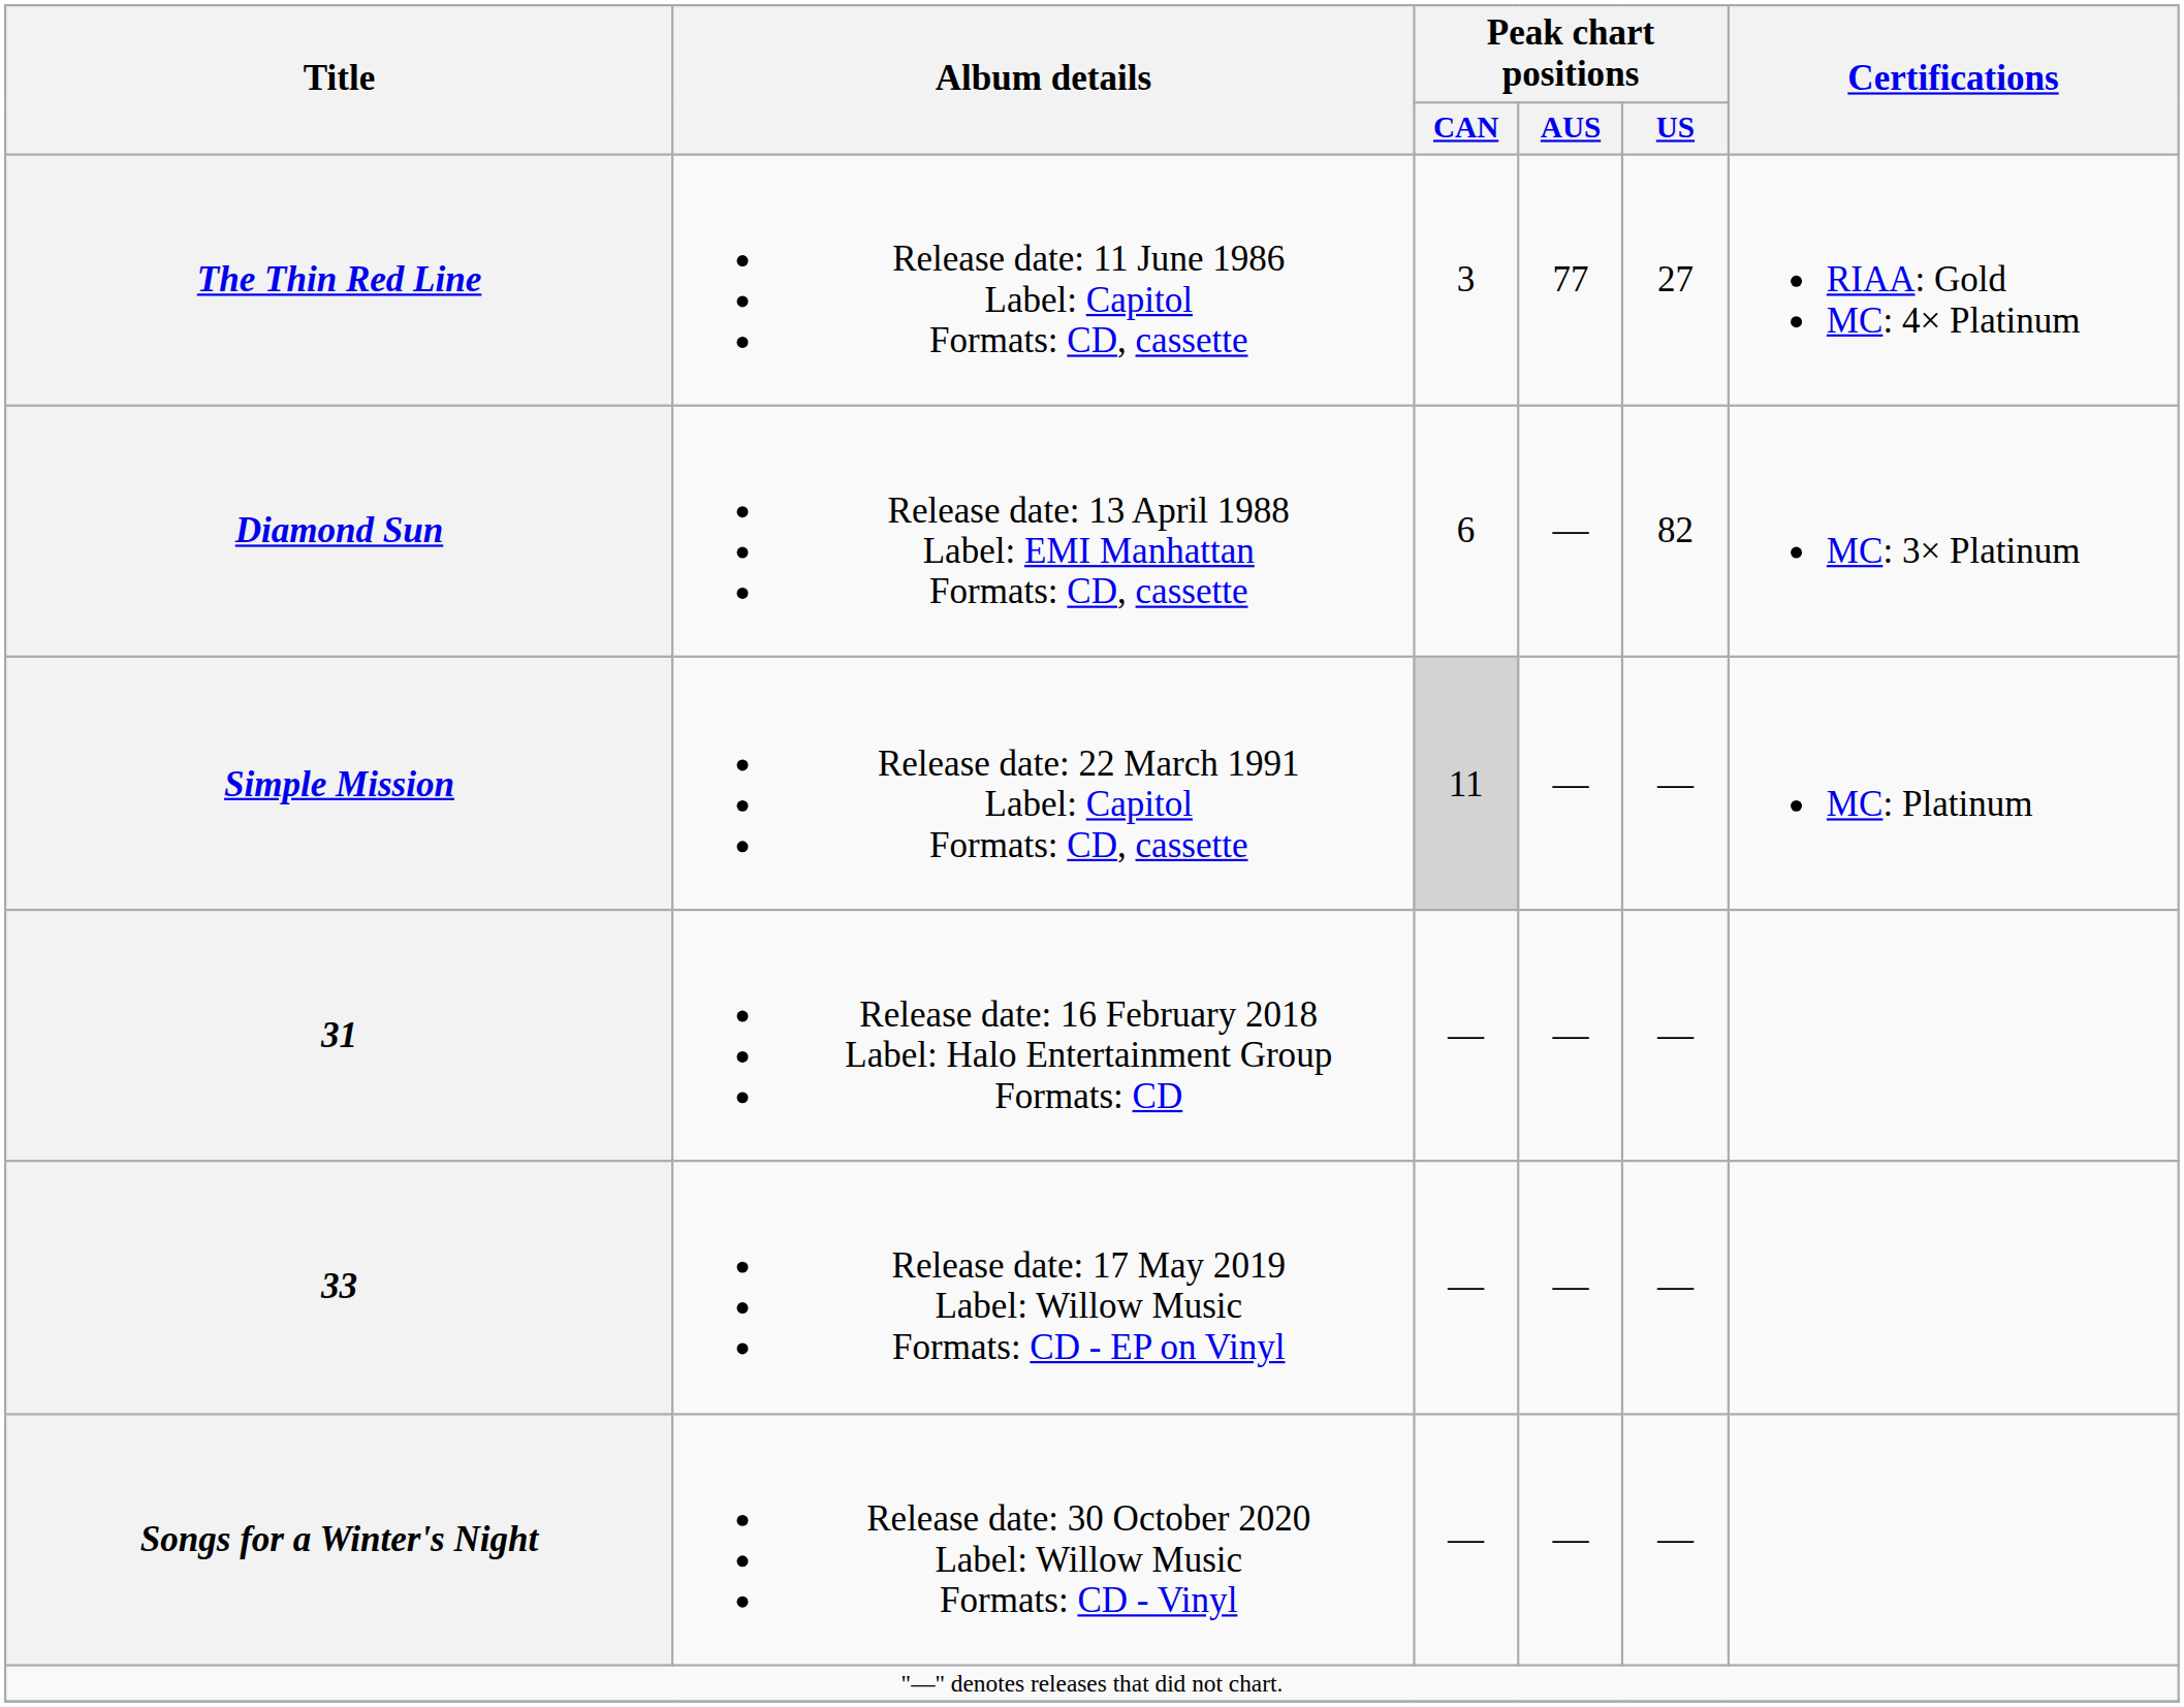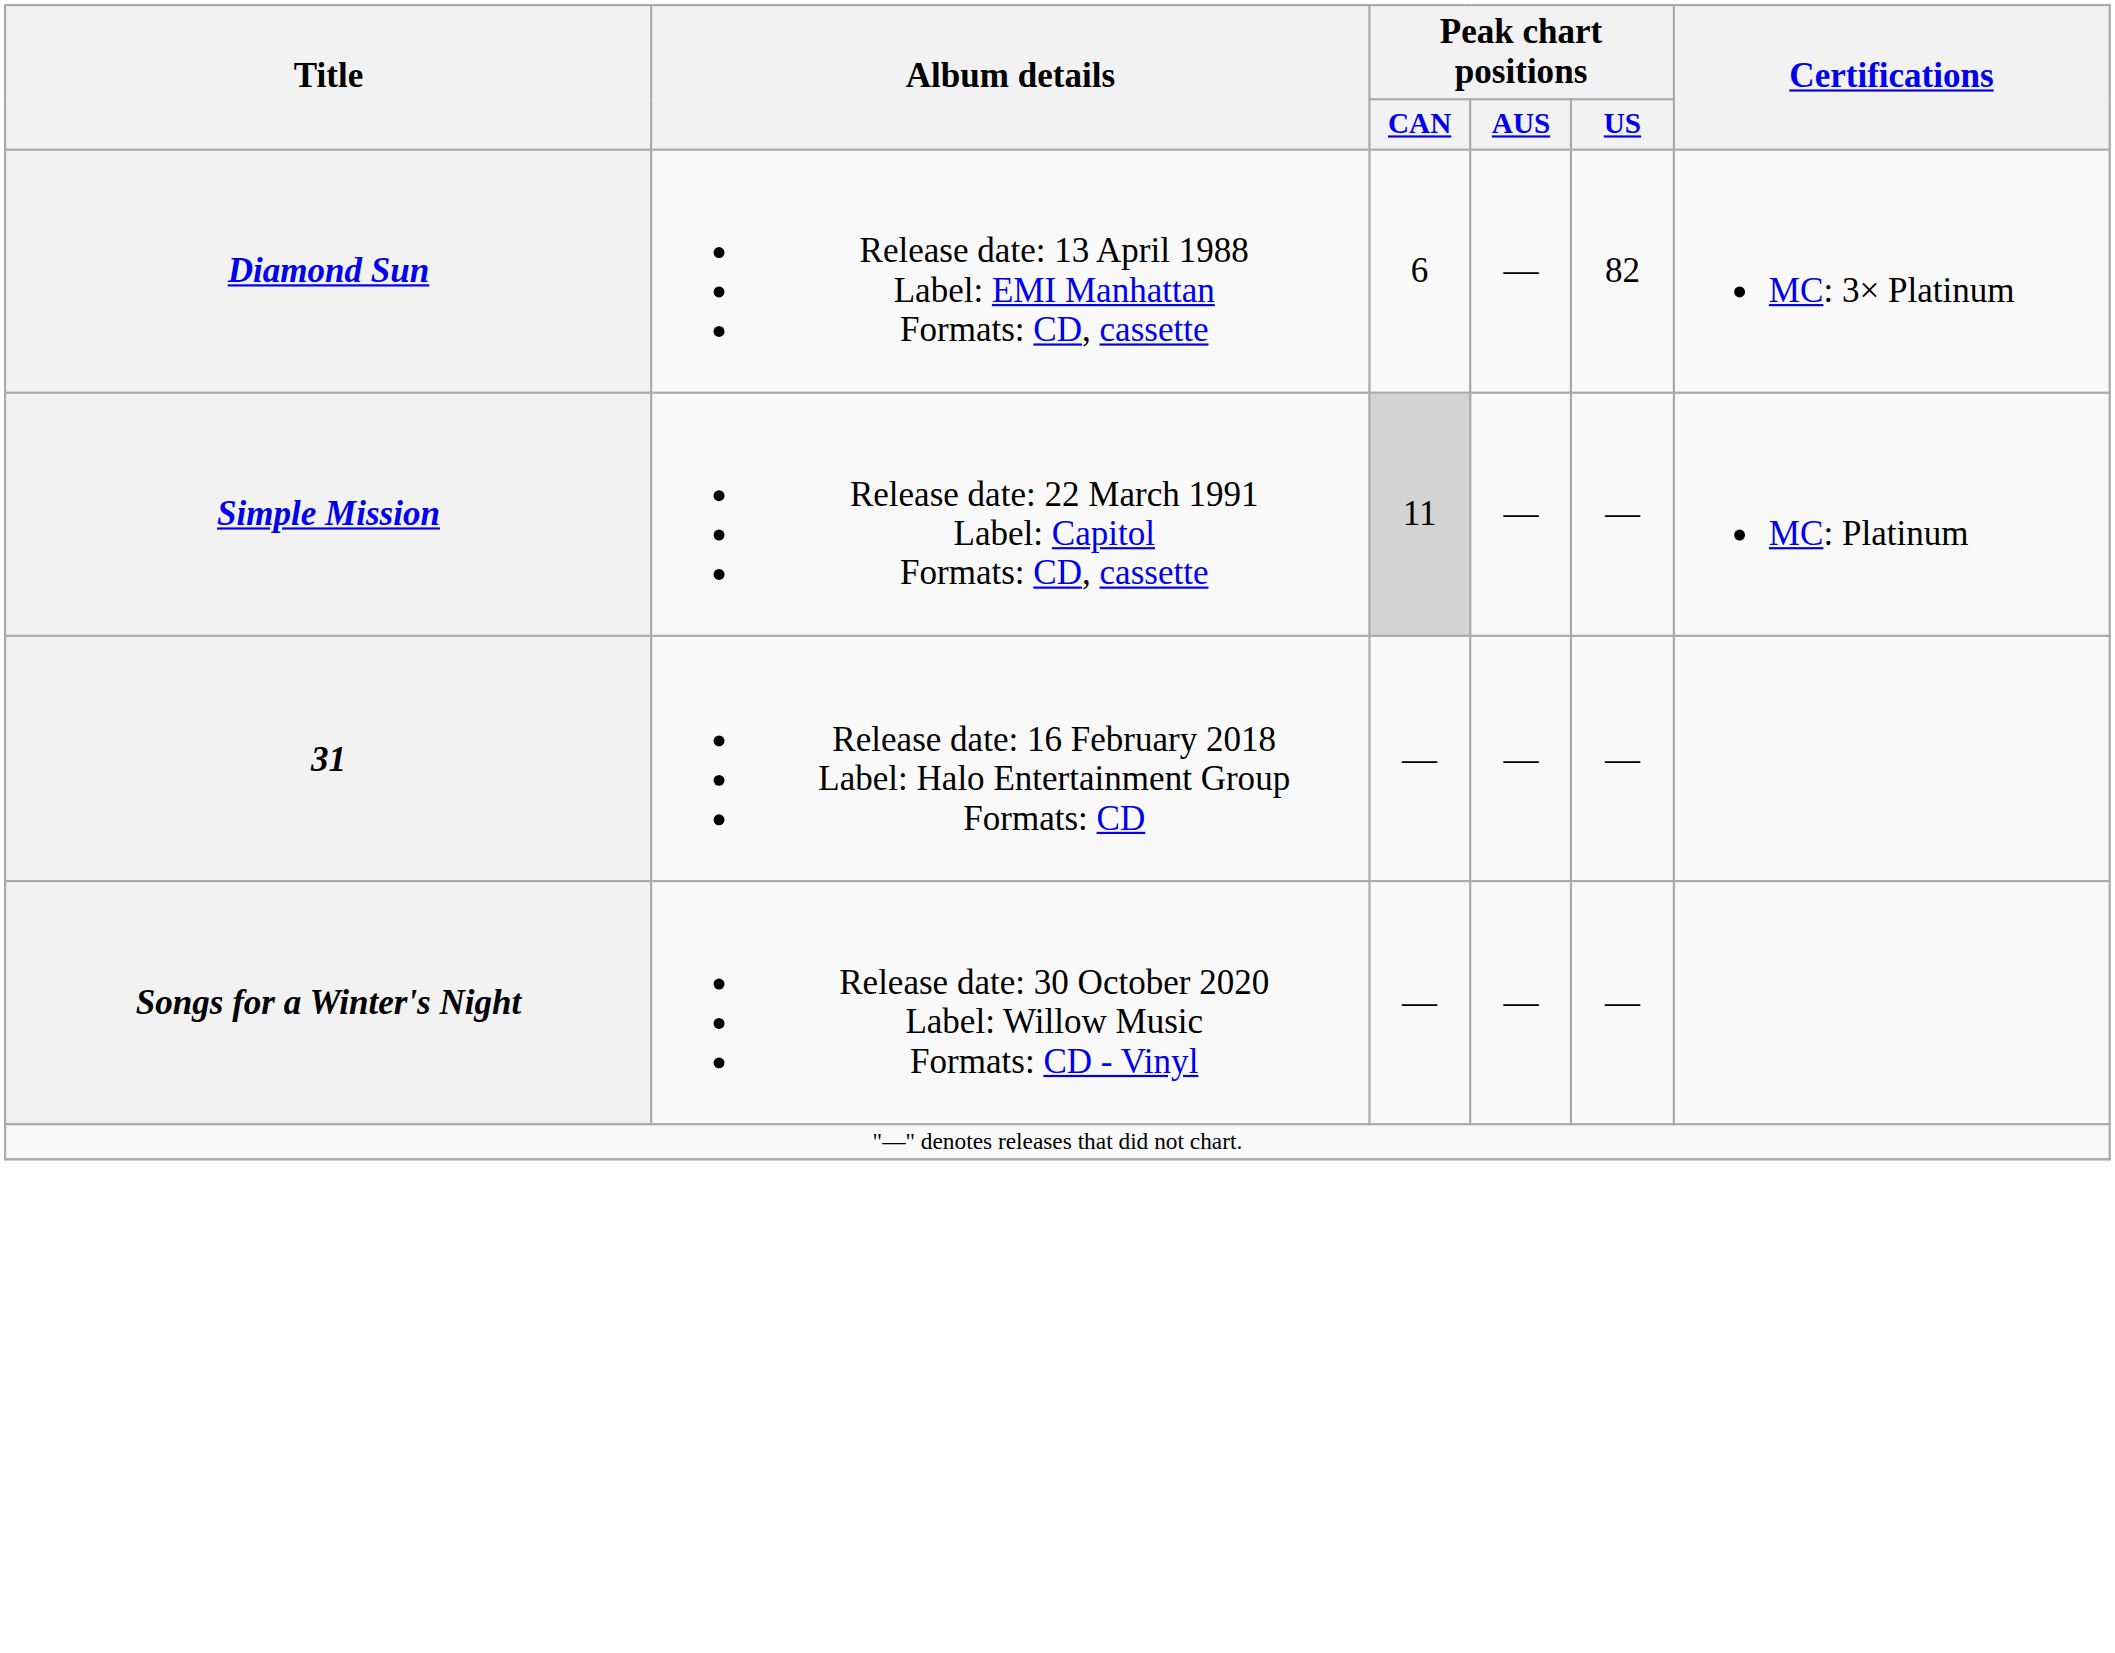 <table class="wikitable plainrowheaders" style="text-align:center;">
 <tr>
 <th rowspan="2" style="width:18em;">Title</th>
 <th rowspan="2" style="width:20em;">Album details</th>
 <th colspan="3">Peak chart positions</th>
 <th rowspan="2" style="width:12em;"><a href='#'>Certifications</a><br></th>
 </tr>
 <tr style="font-size:smaller;">
 <th width="40"><a href='#'>CAN</a><br></th>
 <th width="40"><a href='#'>AUS</a></th>
 <th width="40"><a href='#'>US</a><br></th>
-</tr>
-<tr>
-<th scope="row"><em><a href='#'>The Thin Red Line</a></em></th>
-<td><br><ul><li>Release date: 11 June 1986</li><li>Label: <a href='#'>Capitol</a></li><li>Formats: <a href='#'>CD</a>, <a href='#'>cassette</a></li></ul></td>
-<td>3</td>
-<td>77</td>
-<td>27</td>
-<td align="left"><br><ul><li><a href='#'>RIAA</a>: Gold</li><li><a href='#'>MC</a>: 4× Platinum</li></ul></td>
 </tr>
 <tr>
 <th scope="row"><em><a href='#'>Diamond Sun</a></em></th>
 <td><br><ul><li>Release date: 13 April 1988</li><li>Label: <a href='#'>EMI Manhattan</a></li><li>Formats: <a href='#'>CD</a>, <a href='#'>cassette</a></li></ul></td>
 <td>6</td>
 <td>—</td>
 <td>82</td>
 <td align="left"><br><ul><li><a href='#'>MC</a>: 3× Platinum</li></ul></td>
 </tr>
 <tr>
 <th scope="row"><em><a href='#'>Simple Mission</a></em></th>
 <td><br><ul><li>Release date: 22 March 1991</li><li>Label: <a href='#'>Capitol</a></li><li>Formats: <a href='#'>CD</a>, <a href='#'>cassette</a></li></ul></td>
 <td style="background: lightgrey;">11</td>
 <td>—</td>
 <td>—</td>
 <td align="left"><br><ul><li><a href='#'>MC</a>: Platinum</li></ul></td>
 </tr>
 <tr>
 <th scope="row"><em>31</em></th>
 <td><br><ul><li>Release date: 16 February 2018</li><li>Label: Halo Entertainment Group</li><li>Formats: <a href='#'>CD</a></li></ul></td>
 <td>—</td>
 <td>—</td>
 <td>—</td>
 <td align="left"></td>
 </tr>
 <tr>
-<th scope="row"><em>33</em></th>
-<td><br><ul><li>Release date: 17 May 2019</li><li>Label: Willow Music</li><li>Formats: <a href='#'>CD - EP on Vinyl</a></li></ul></td>
-<td>—</td>
-<td>—</td>
-<td>—</td>
-<td align="left"></td>
-</tr>
-<tr>
 <th scope="row"><em>Songs for a Winter's Night</em></th>
 <td><br><ul><li>Release date: 30 October 2020</li><li>Label: Willow Music</li><li>Formats: <a href='#'>CD - Vinyl</a></li></ul></td>
 <td>—</td>
 <td>—</td>
 <td>—</td>
 <td align="left"></td>
 </tr>
 <tr>
 <td colspan="6" style="font-size:8pt">"—" denotes releases that did not chart.</td>
 </tr>
 <tr>
 </tr>
 </table>
